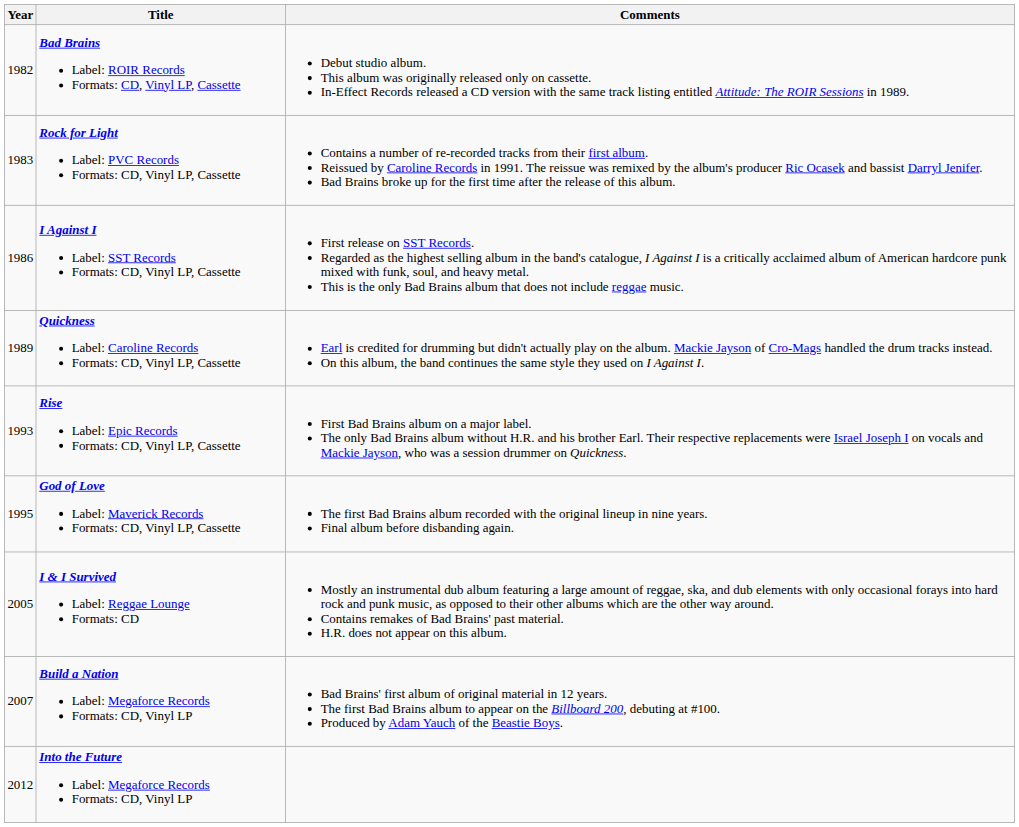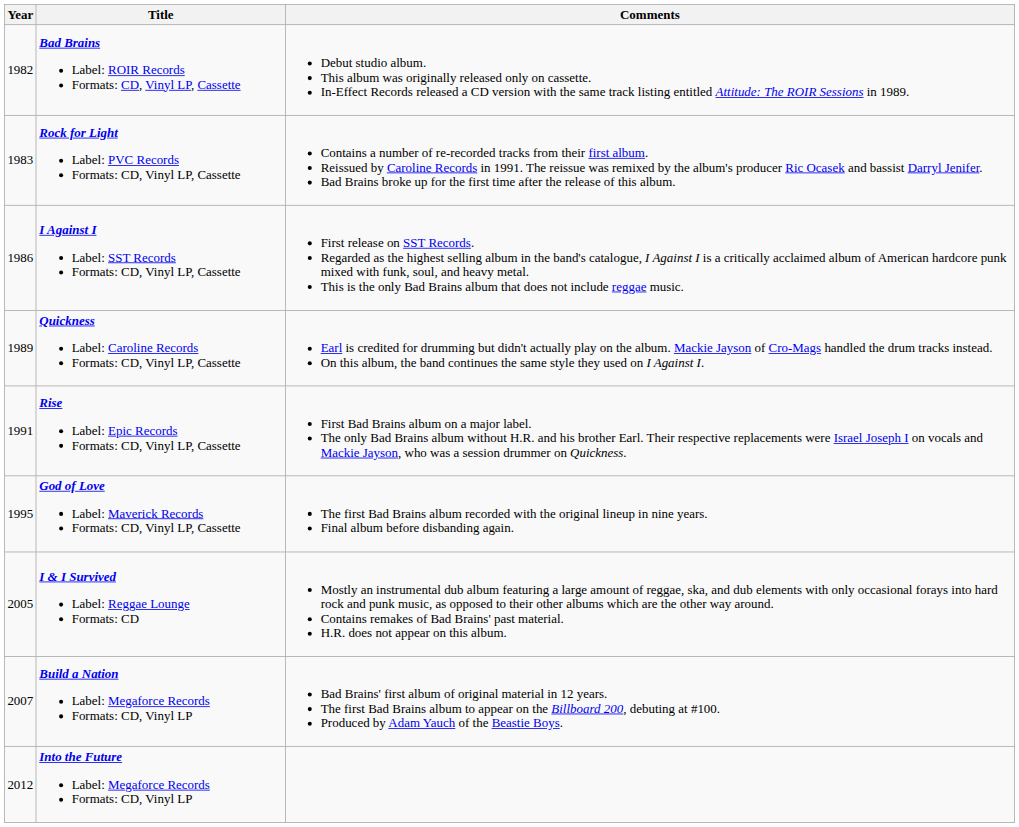 <table class="wikitable" style="text-align:left;">
 <tr>
 <th>Year</th>
 <th width="300">Title</th>
 <th>Comments</th>
 </tr>
 <tr>
 <td>1982</td>
 <td><strong><em><a href='#'>Bad Brains</a></em></strong><br><ul><li>Label: <a href='#'>ROIR Records</a></li><li>Formats: <a href='#'>CD</a>, <a href='#'>Vinyl LP</a>, <a href='#'>Cassette</a></li></ul></td>
 <td><br><ul><li>Debut studio album.</li><li>This album was originally released only on cassette.</li><li>In-Effect Records released a CD version with the same track listing entitled <a href='#'><em>Attitude: The ROIR Sessions</em></a> in 1989.</li></ul></td>
 </tr>
 <tr>
 <td>1983</td>
 <td><strong><em><a href='#'>Rock for Light</a></em></strong><br><ul><li>Label: <a href='#'>PVC Records</a></li><li>Formats: CD, Vinyl LP, Cassette</li></ul></td>
 <td><br><ul><li>Contains a number of re-recorded tracks from their <a href='#'>first album</a>.</li><li>Reissued by <a href='#'>Caroline Records</a> in 1991. The reissue was remixed by the album's producer <a href='#'>Ric Ocasek</a> and bassist <a href='#'>Darryl Jenifer</a>.</li><li>Bad Brains broke up for the first time after the release of this album.</li></ul></td>
 </tr>
 <tr>
 <td>1986</td>
 <td><strong><em><a href='#'>I Against I</a></em></strong><br><ul><li>Label: <a href='#'>SST Records</a></li><li>Formats: CD, Vinyl LP, Cassette</li></ul></td>
 <td><br><ul><li>First release on <a href='#'>SST Records</a>.</li><li>Regarded as the highest selling album in the band's catalogue, <em>I Against I</em> is a critically acclaimed album of American hardcore punk mixed with funk, soul, and heavy metal.</li><li>This is the only Bad Brains album that does not include <a href='#'>reggae</a> music.</li></ul></td>
 </tr>
 <tr>
 <td>1989</td>
 <td><strong><em><a href='#'>Quickness</a></em></strong><br><ul><li>Label: <a href='#'>Caroline Records</a></li><li>Formats: CD, Vinyl LP, Cassette</li></ul></td>
 <td><br><ul><li><a href='#'>Earl</a> is credited for drumming but didn't actually play on the album. <a href='#'>Mackie Jayson</a> of <a href='#'>Cro-Mags</a> handled the drum tracks instead.</li><li>On this album, the band continues the same style they used on <em>I Against I</em>.</li></ul></td>
 </tr>
 <tr>
-<td>1993</td>
+<td>1991</td>
 <td><strong><em><a href='#'>Rise</a></em></strong><br><ul><li>Label: <a href='#'>Epic Records</a></li><li>Formats: CD, Vinyl LP, Cassette</li></ul></td>
 <td><br><ul><li>First Bad Brains album on a major label.</li><li>The only Bad Brains album without H.R. and his brother Earl. Their respective replacements were <a href='#'>Israel Joseph I</a> on vocals and <a href='#'>Mackie Jayson</a>, who was a session drummer on <em>Quickness</em>.</li></ul></td>
 </tr>
 <tr>
 <td>1995</td>
 <td><strong><em><a href='#'>God of Love</a></em></strong><br><ul><li>Label: <a href='#'>Maverick Records</a></li><li>Formats: CD, Vinyl LP, Cassette</li></ul></td>
 <td><br><ul><li>The first Bad Brains album recorded with the original lineup in nine years.</li><li>Final album before disbanding again.</li></ul></td>
 </tr>
 <tr>
 <td>2005</td>
 <td><strong><em><a href='#'>I & I Survived</a></em></strong><br><ul><li>Label: <a href='#'>Reggae Lounge</a></li><li>Formats: CD</li></ul></td>
 <td><br><ul><li>Mostly an instrumental dub album featuring a large amount of reggae, ska, and dub elements with only occasional forays into hard rock and punk music, as opposed to their other albums which are the other way around.</li><li>Contains remakes of Bad Brains' past material.</li><li>H.R. does not appear on this album.</li></ul></td>
 </tr>
 <tr>
 <td>2007</td>
 <td><strong><em><a href='#'>Build a Nation</a></em></strong><br><ul><li>Label: <a href='#'>Megaforce Records</a></li><li>Formats: CD, Vinyl LP</li></ul></td>
 <td><br><ul><li>Bad Brains' first album of original material in 12 years.</li><li>The first Bad Brains album to appear on the <em><a href='#'>Billboard 200</a></em>, debuting at #100.</li><li>Produced by <a href='#'>Adam Yauch</a> of the <a href='#'>Beastie Boys</a>.</li></ul></td>
 </tr>
 <tr>
 <td>2012</td>
 <td><strong><em><a href='#'>Into the Future</a></em></strong><br><ul><li>Label: <a href='#'>Megaforce Records</a></li><li>Formats: CD, Vinyl LP</li></ul></td>
 <td></td>
 </tr>
 </table>
